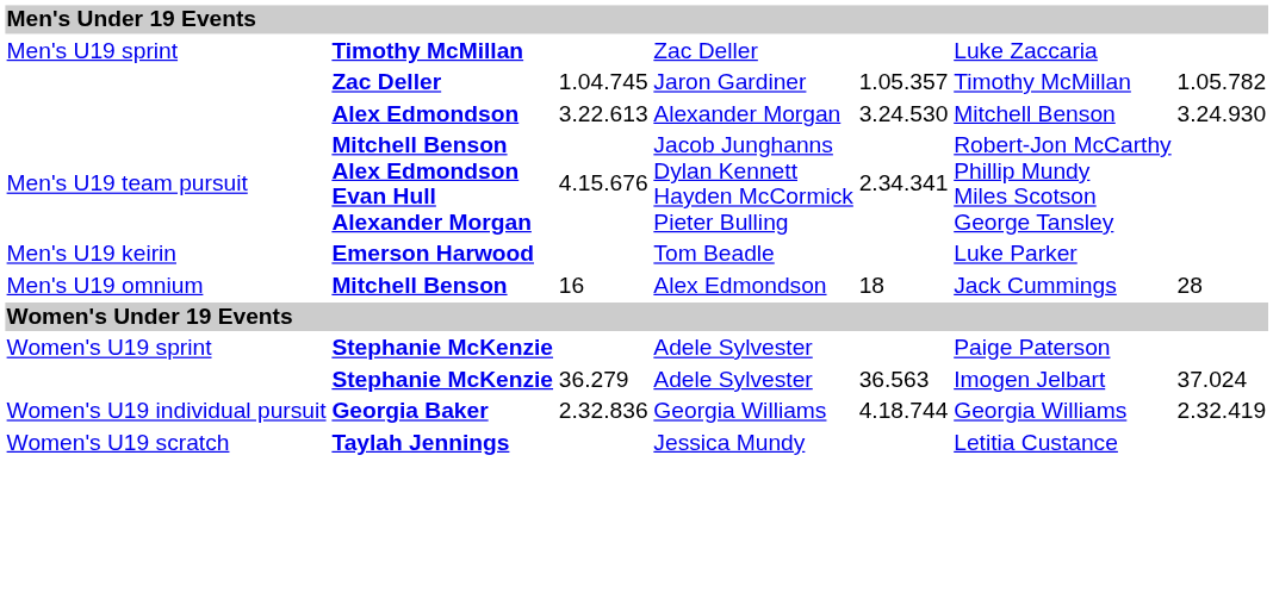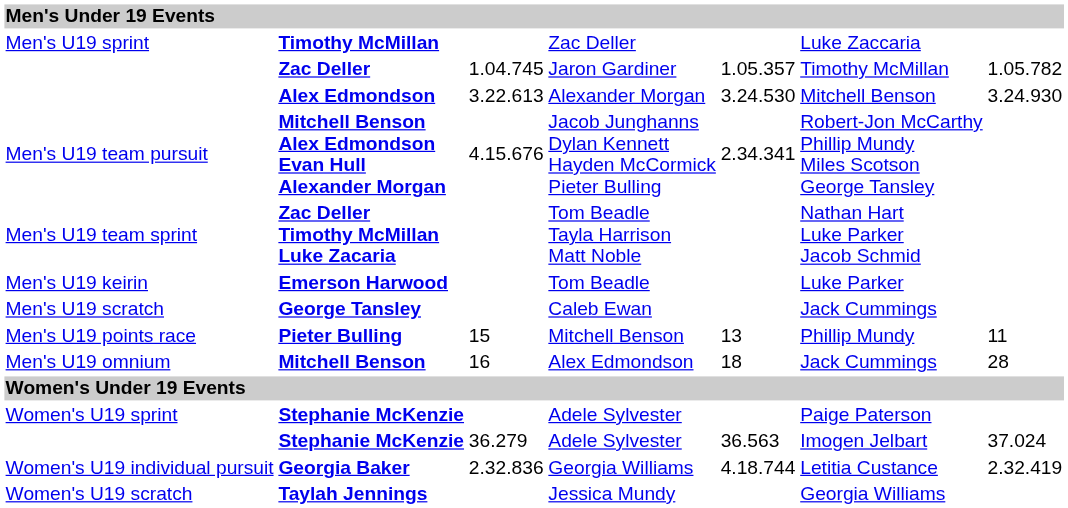 <table>
 <tr bgcolor="#cccccc">
 <td colspan=7><strong>Men's Under 19 Events</strong></td>
 </tr>
 <tr>
 <td><a href='#'>Men's U19 sprint</a> <br></td>
 <td><strong><a href='#'>Timothy McMillan</a></strong><br><small></small></td>
 <td></td>
 <td><a href='#'>Zac Deller</a><br><small></small></td>
 <td></td>
 <td><a href='#'>Luke Zaccaria</a><br><small></small></td>
 <td></td>
 </tr>
 <tr>
 <td><br></td>
 <td><strong><a href='#'>Zac Deller</a></strong><br><small></small></td>
 <td>1.04.745</td>
 <td><a href='#'>Jaron Gardiner</a><br><small></small></td>
 <td>1.05.357</td>
 <td><a href='#'>Timothy McMillan</a><br><small></small></td>
 <td>1.05.782</td>
 </tr>
 <tr>
 <td><br></td>
 <td><strong><a href='#'>Alex Edmondson</a></strong><br><small></small></td>
 <td>3.22.613</td>
 <td><a href='#'>Alexander Morgan</a><br><small></small></td>
 <td>3.24.530</td>
 <td><a href='#'>Mitchell Benson</a><br><small></small></td>
 <td>3.24.930</td>
 </tr>
 <tr>
 <td><a href='#'>Men's U19 team pursuit</a><br></td>
 <td><strong><a href='#'>Mitchell Benson</a><br><a href='#'>Alex Edmondson</a><br><a href='#'>Evan Hull</a><br><a href='#'>Alexander Morgan</a></strong><br><small></small></td>
 <td>4.15.676</td>
 <td><a href='#'>Jacob Junghanns</a><br><a href='#'>Dylan Kennett</a><br><a href='#'>Hayden McCormick</a><br><a href='#'>Pieter Bulling</a><br><small></small></td>
 <td>2.34.341</td>
 <td><a href='#'>Robert-Jon McCarthy</a><br><a href='#'>Phillip Mundy</a><br><a href='#'>Miles Scotson</a><br><a href='#'>George Tansley</a><br><small></small></td>
 <td></td>
 </tr>
 <tr>
+<td><a href='#'>Men's U19 team sprint</a><br></td>
+<td><strong><a href='#'>Zac Deller</a><br><a href='#'>Timothy McMillan</a><br><a href='#'>Luke Zacaria</a></strong><br><small></small></td>
+<td></td>
+<td><a href='#'>Tom Beadle</a><br><a href='#'>Tayla Harrison</a><br> <a href='#'>Matt Noble</a><br><small></small></td>
+<td></td>
+<td><a href='#'>Nathan Hart</a><br><a href='#'>Luke Parker</a><br><a href='#'>Jacob Schmid</a><br><small></small></td>
+<td></td>
+</tr>
+<tr>
 <td><a href='#'>Men's U19 keirin</a><br></td>
 <td><strong><a href='#'>Emerson Harwood</a></strong><br><small></small></td>
 <td></td>
 <td><a href='#'>Tom Beadle</a><br><small></small></td>
 <td></td>
 <td><a href='#'>Luke Parker</a><br><small></small></td>
 <td></td>
+</tr>
+<tr>
+<td><a href='#'>Men's U19 scratch</a><br></td>
+<td><strong><a href='#'>George Tansley</a></strong><br><small></small></td>
+<td></td>
+<td><a href='#'>Caleb Ewan</a><br><small></small></td>
+<td></td>
+<td><a href='#'>Jack Cummings</a><br><small></small></td>
+<td></td>
+</tr>
+<tr>
+<td><a href='#'>Men's U19 points race</a><br></td>
+<td><strong><a href='#'>Pieter Bulling</a></strong><br><small></small></td>
+<td>15</td>
+<td><a href='#'>Mitchell Benson</a><br><small></small></td>
+<td>13</td>
+<td><a href='#'>Phillip Mundy</a><br><small></small></td>
+<td>11</td>
 </tr>
 <tr>
 <td><a href='#'>Men's U19 omnium</a><br></td>
 <td><strong><a href='#'>Mitchell Benson</a></strong><br><small></small></td>
 <td>16</td>
 <td><a href='#'>Alex Edmondson</a><br><small></small></td>
 <td>18</td>
 <td><a href='#'>Jack Cummings</a><br><small></small></td>
 <td>28</td>
 </tr>
 <tr bgcolor="#cccccc">
 <td colspan=7><strong>Women's Under 19 Events</strong></td>
 </tr>
 <tr>
 <td><a href='#'>Women's U19 sprint</a> <br></td>
 <td><strong><a href='#'>Stephanie McKenzie</a></strong><br><small></small></td>
 <td></td>
 <td><a href='#'>Adele Sylvester</a><br><small></small></td>
 <td></td>
 <td><a href='#'>Paige Paterson</a><br><small></small></td>
 <td></td>
 </tr>
 <tr>
 <td><br></td>
 <td><strong><a href='#'>Stephanie McKenzie</a></strong><br><small></small></td>
 <td>36.279</td>
 <td><a href='#'>Adele Sylvester</a><br><small></small></td>
 <td>36.563</td>
 <td><a href='#'>Imogen Jelbart</a><br><small></small></td>
 <td>37.024</td>
 </tr>
 <tr>
 <td><a href='#'>Women's U19 individual pursuit</a><br></td>
 <td><strong><a href='#'>Georgia Baker</a></strong><br><small></small></td>
 <td>2.32.836</td>
 <td><a href='#'>Georgia Williams</a><br><small></small></td>
 <td>4.18.744</td>
-<td><a href='#'>Georgia Williams</a><br><small></small></td>
+<td><a href='#'>Letitia Custance</a><br><small></small></td>
 <td>2.32.419</td>
 </tr>
 <tr>
 <td><a href='#'>Women's U19 scratch</a><br></td>
 <td><strong><a href='#'>Taylah Jennings</a></strong><br><small></small></td>
 <td></td>
 <td><a href='#'>Jessica Mundy</a><br><small></small></td>
 <td></td>
-<td><a href='#'>Letitia Custance</a><br><small></small></td>
+<td><a href='#'>Georgia Williams</a><br><small></small></td>
 <td></td>
 </tr>
 <tr>
 </tr>
 </table>
